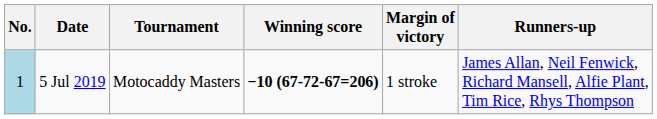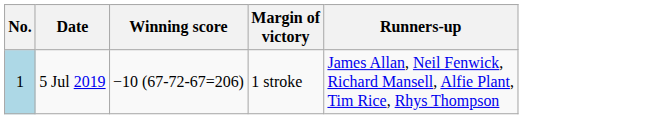 <table class="wikitable" style="font-size:95%;">
 <tr>
 <th>No.</th>
 <th>Date</th>
-<th>Tournament</th>
 <th>Winning score</th>
 <th>Margin of<br>victory</th>
 <th>Runners-up</th>
 </tr>
 <tr>
 <td align=center style="background: lightblue;">1</td>
 <td align=right>5 Jul <a href='#'>2019</a></td>
-<td>Motocaddy Masters</td>
-<td><strong>−10 (67-72-67=206)</strong></td>
+<td>−10 (67-72-67=206)</td>
 <td>1 stroke</td>
 <td> <a href='#'>James Allan</a>,  <a href='#'>Neil Fenwick</a>,<br> <a href='#'>Richard Mansell</a>,  <a href='#'>Alfie Plant</a>,<br> <a href='#'>Tim Rice</a>,  <a href='#'>Rhys Thompson</a></td>
 </tr>
 </table>
